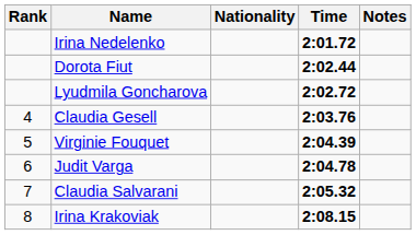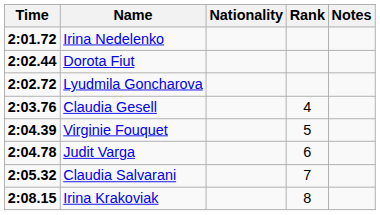 <table class="wikitable sortable" style="text-align:center">
 <tr>
-<th>Rank</th>
+<th>Time</th>
 <th>Name</th>
 <th>Nationality</th>
-<th>Time</th>
+<th>Rank</th>
 <th>Notes</th>
 </tr>
 <tr>
-<td></td>
+<td><strong>2:01.72</strong></td>
 <td align=left><a href='#'>Irina Nedelenko</a></td>
 <td align=left></td>
-<td><strong>2:01.72</strong></td>
+<td></td>
 <td></td>
 </tr>
 <tr>
-<td></td>
+<td><strong>2:02.44</strong></td>
 <td align=left><a href='#'>Dorota Fiut</a></td>
 <td align=left></td>
-<td><strong>2:02.44</strong></td>
+<td></td>
 <td></td>
 </tr>
 <tr>
-<td></td>
+<td><strong>2:02.72</strong></td>
 <td align=left><a href='#'>Lyudmila Goncharova</a></td>
 <td align=left></td>
-<td><strong>2:02.72</strong></td>
+<td></td>
 <td></td>
 </tr>
 <tr>
-<td>4</td>
+<td><strong>2:03.76</strong></td>
 <td align=left><a href='#'>Claudia Gesell</a></td>
 <td align=left></td>
-<td><strong>2:03.76</strong></td>
+<td>4</td>
 <td></td>
 </tr>
 <tr>
-<td>5</td>
+<td><strong>2:04.39</strong></td>
 <td align=left><a href='#'>Virginie Fouquet</a></td>
 <td align=left></td>
-<td><strong>2:04.39</strong></td>
+<td>5</td>
 <td></td>
 </tr>
 <tr>
-<td>6</td>
+<td><strong>2:04.78</strong></td>
 <td align=left><a href='#'>Judit Varga</a></td>
 <td align=left></td>
-<td><strong>2:04.78</strong></td>
+<td>6</td>
 <td></td>
 </tr>
 <tr>
-<td>7</td>
+<td><strong>2:05.32</strong></td>
 <td align=left><a href='#'>Claudia Salvarani</a></td>
 <td align=left></td>
-<td><strong>2:05.32</strong></td>
+<td>7</td>
 <td></td>
 </tr>
 <tr>
-<td>8</td>
+<td><strong>2:08.15</strong></td>
 <td align=left><a href='#'>Irina Krakoviak</a></td>
 <td align=left></td>
-<td><strong>2:08.15</strong></td>
+<td>8</td>
 <td></td>
 </tr>
 </table>
